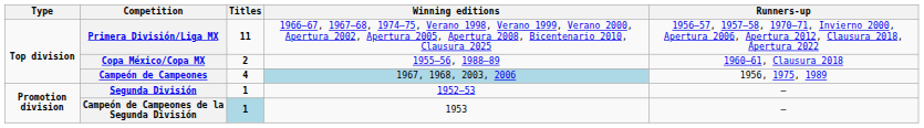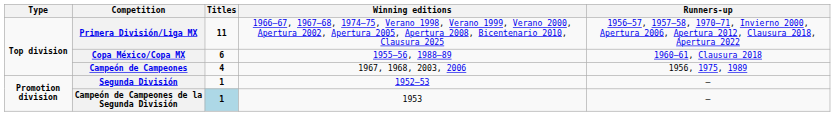 <table class="wikitable plainrowheaders" style="font-size:95%; text-align: center;">
 <tr>
 <th>Type</th>
 <th>Competition</th>
 <th>Titles</th>
 <th>Winning editions</th>
 <th>Runners-up</th>
 </tr>
 <tr>
 <td rowspan="3"><br><strong>Top division</strong></td>
 <th scope=col><a href='#'>Primera División/Liga MX</a></th>
 <td><strong>11</strong></td>
 <td><a href='#'>1966–67</a>, <a href='#'>1967–68</a>, <a href='#'>1974–75</a>, <a href='#'>Verano 1998</a>, <a href='#'>Verano 1999</a>, <a href='#'>Verano 2000</a>, <a href='#'>Apertura 2002</a>, <a href='#'>Apertura 2005</a>, <a href='#'>Apertura 2008</a>, <a href='#'>Bicentenario 2010</a>, <a href='#'>Clausura 2025</a></td>
 <td><a href='#'>1956–57</a>, <a href='#'>1957–58</a>, <a href='#'>1970–71</a>, <a href='#'>Invierno 2000</a>, <a href='#'>Apertura 2006</a>, <a href='#'>Apertura 2012</a>, <a href='#'>Clausura 2018</a>, <a href='#'>Apertura 2022</a></td>
 </tr>
 <tr>
 <th scope=col><a href='#'>Copa México/Copa MX</a></th>
-<td><strong>2</strong></td>
+<td><strong>6</strong></td>
 <td><a href='#'>1955–56</a>, <a href='#'>1988–89</a></td>
 <td><a href='#'>1960–61</a>, <a href='#'>Clausura 2018</a></td>
 </tr>
 <tr>
 <th scope=col><a href='#'>Campeón de Campeones</a></th>
 <td><strong>4</strong></td>
-<td style="background: lightblue;">1967, 1968, 2003, <a href='#'>2006</a></td>
+<td>1967, 1968, 2003, <a href='#'>2006</a></td>
 <td>1956, <a href='#'>1975</a>, <a href='#'>1989</a></td>
 </tr>
 <tr>
 <td rowspan="2"><strong>Promotion division</strong></td>
 <th scope=col><a href='#'>Segunda División</a></th>
 <td><strong>1</strong></td>
 <td><a href='#'>1952–53</a></td>
 <td>–</td>
 </tr>
 <tr>
 <th scope=col>Campeón de Campeones de la Segunda División</th>
 <td style="background: lightblue;"><strong>1</strong></td>
 <td>1953</td>
 <td>–</td>
 </tr>
 </table>
